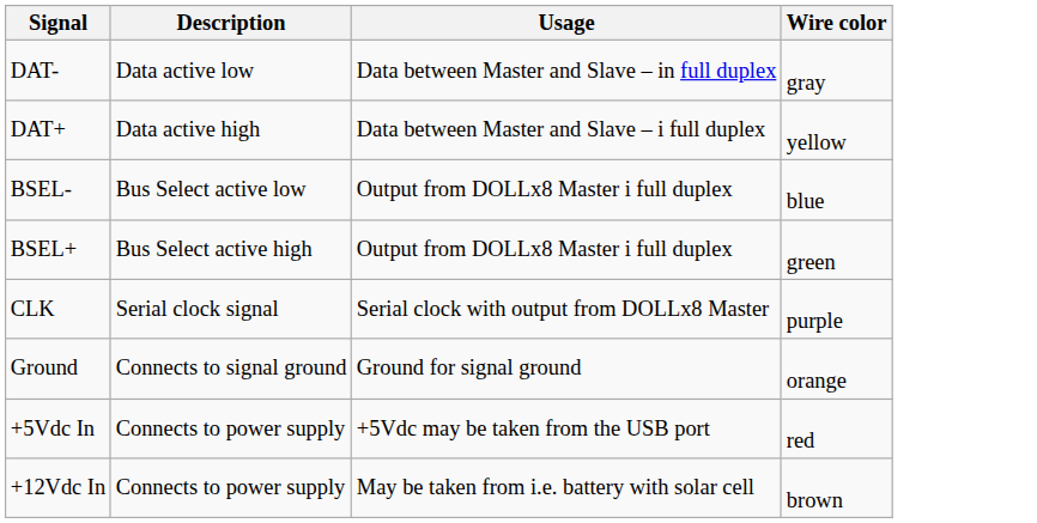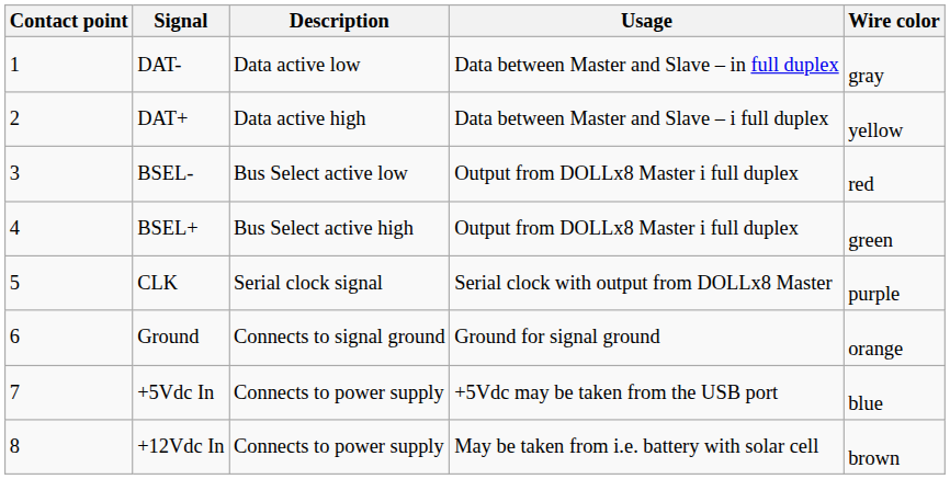 <table class="wikitable">
 <tr>
+<th>Contact point</th>
 <th>Signal</th>
 <th>Description</th>
 <th>Usage</th>
 <th>Wire color</th>
 </tr>
 <tr>
+<td>1</td>
 <td>DAT-</td>
 <td>Data active low</td>
 <td>Data between Master and Slave – in <a href='#'>full duplex</a></td>
 <td><br>gray</td>
 </tr>
 <tr>
+<td>2</td>
 <td>DAT+</td>
 <td>Data active high</td>
 <td>Data between Master and Slave – i full duplex</td>
 <td><br>yellow</td>
 </tr>
 <tr>
+<td>3</td>
 <td>BSEL-</td>
 <td>Bus Select active low</td>
 <td>Output from DOLLx8 Master i full duplex</td>
-<td><br>blue</td>
+<td><br>red</td>
 </tr>
 <tr>
+<td>4</td>
 <td>BSEL+</td>
 <td>Bus Select active high</td>
 <td>Output from DOLLx8 Master i full duplex</td>
 <td><br>green</td>
 </tr>
 <tr>
+<td>5</td>
 <td>CLK</td>
 <td>Serial clock signal</td>
 <td>Serial clock with output from DOLLx8 Master</td>
 <td><br>purple</td>
 </tr>
 <tr>
+<td>6</td>
 <td>Ground</td>
 <td>Connects to signal ground</td>
 <td>Ground for signal ground</td>
 <td><br>orange</td>
 </tr>
 <tr>
+<td>7</td>
 <td>+5Vdc In</td>
 <td>Connects to power supply</td>
 <td>+5Vdc may be taken from the USB port</td>
-<td><br>red</td>
+<td><br>blue</td>
 </tr>
 <tr>
+<td>8</td>
 <td>+12Vdc In</td>
 <td>Connects to power supply</td>
 <td>May be taken from i.e. battery with solar cell</td>
 <td><br>brown</td>
 </tr>
 </table>
